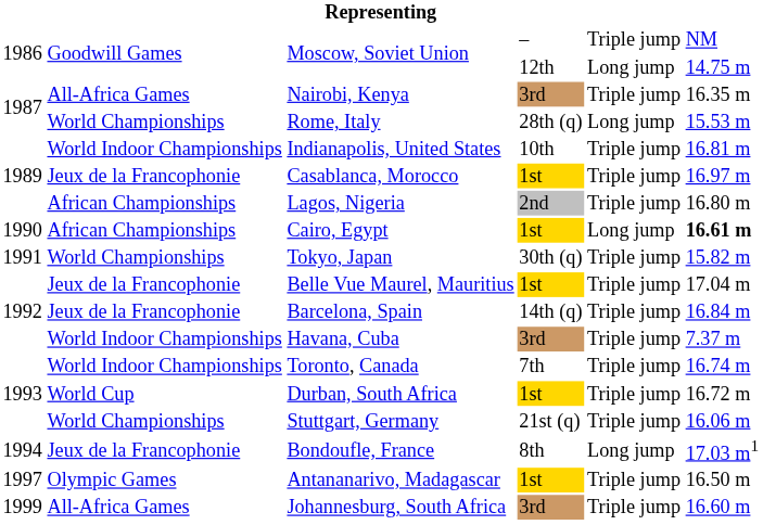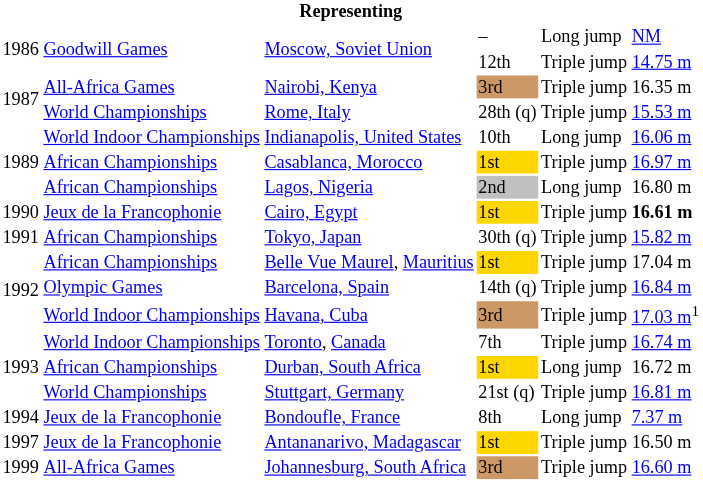 <table>
 <tr>
 <th colspan="6">Representing </th>
 </tr>
 <tr>
 <td rowspan=2>1986</td>
 <td rowspan=2><a href='#'>Goodwill Games</a></td>
 <td rowspan=2><a href='#'>Moscow, Soviet Union</a></td>
 <td>–</td>
-<td>Triple jump</td>
+<td>Long jump</td>
 <td><a href='#'>NM</a></td>
 </tr>
 <tr>
 <td>12th</td>
-<td>Long jump</td>
+<td>Triple jump</td>
 <td><a href='#'>14.75 m</a></td>
 </tr>
 <tr>
 <td rowspan=2>1987</td>
 <td><a href='#'>All-Africa Games</a></td>
 <td><a href='#'>Nairobi, Kenya</a></td>
 <td bgcolor="cc9966">3rd</td>
 <td>Triple jump</td>
 <td>16.35 m</td>
 </tr>
 <tr>
 <td><a href='#'>World Championships</a></td>
 <td><a href='#'>Rome, Italy</a></td>
 <td>28th (q)</td>
-<td>Long jump</td>
+<td>Triple jump</td>
 <td><a href='#'>15.53 m</a></td>
 </tr>
 <tr>
 <td rowspan=3>1989</td>
 <td><a href='#'>World Indoor Championships</a></td>
 <td><a href='#'>Indianapolis, United States</a></td>
 <td>10th</td>
-<td>Triple jump</td>
-<td><a href='#'>16.81 m</a></td>
+<td>Long jump</td>
+<td><a href='#'>16.06 m</a></td>
 </tr>
 <tr>
-<td><a href='#'>Jeux de la Francophonie</a></td>
+<td><a href='#'>African Championships</a></td>
 <td><a href='#'>Casablanca, Morocco</a></td>
 <td bgcolor="gold">1st</td>
 <td>Triple jump</td>
 <td><a href='#'>16.97 m</a></td>
 </tr>
 <tr>
 <td><a href='#'>African Championships</a></td>
 <td><a href='#'>Lagos, Nigeria</a></td>
 <td bgcolor="silver">2nd</td>
-<td>Triple jump</td>
+<td>Long jump</td>
 <td>16.80 m</td>
 </tr>
 <tr>
 <td>1990</td>
-<td><a href='#'>African Championships</a></td>
+<td><a href='#'>Jeux de la Francophonie</a></td>
 <td><a href='#'>Cairo, Egypt</a></td>
 <td bgcolor="gold">1st</td>
-<td>Long jump</td>
+<td>Triple jump</td>
 <td><strong>16.61 m</strong></td>
 </tr>
 <tr>
 <td>1991</td>
-<td><a href='#'>World Championships</a></td>
+<td><a href='#'>African Championships</a></td>
 <td><a href='#'>Tokyo, Japan</a></td>
 <td>30th (q)</td>
 <td>Triple jump</td>
 <td><a href='#'>15.82 m</a></td>
 </tr>
 <tr>
 <td rowspan=3>1992</td>
-<td><a href='#'>Jeux de la Francophonie</a></td>
+<td><a href='#'>African Championships</a></td>
 <td><a href='#'>Belle Vue Maurel</a>, <a href='#'>Mauritius</a></td>
 <td bgcolor="gold">1st</td>
 <td>Triple jump</td>
 <td>17.04 m</td>
 </tr>
 <tr>
-<td><a href='#'>Jeux de la Francophonie</a></td>
+<td><a href='#'>Olympic Games</a></td>
 <td><a href='#'>Barcelona, Spain</a></td>
 <td>14th (q)</td>
 <td>Triple jump</td>
 <td><a href='#'>16.84 m</a></td>
 </tr>
 <tr>
 <td><a href='#'>World Indoor Championships</a></td>
 <td><a href='#'>Havana, Cuba</a></td>
 <td bgcolor=cc9966>3rd</td>
 <td>Triple jump</td>
-<td><a href='#'>7.37 m</a></td>
+<td><a href='#'>17.03 m</a><sup>1</sup></td>
 </tr>
 <tr>
 <td rowspan=3>1993</td>
 <td><a href='#'>World Indoor Championships</a></td>
 <td><a href='#'>Toronto</a>, <a href='#'>Canada</a></td>
 <td>7th</td>
 <td>Triple jump</td>
 <td><a href='#'>16.74 m</a></td>
 </tr>
 <tr>
-<td><a href='#'>World Cup</a></td>
+<td><a href='#'>African Championships</a></td>
 <td><a href='#'>Durban, South Africa</a></td>
 <td bgcolor="gold">1st</td>
-<td>Triple jump</td>
+<td>Long jump</td>
 <td>16.72 m</td>
 </tr>
 <tr>
 <td><a href='#'>World Championships</a></td>
 <td><a href='#'>Stuttgart, Germany</a></td>
 <td>21st (q)</td>
 <td>Triple jump</td>
-<td><a href='#'>16.06 m</a></td>
+<td><a href='#'>16.81 m</a></td>
 </tr>
 <tr>
 <td>1994</td>
 <td><a href='#'>Jeux de la Francophonie</a></td>
 <td><a href='#'>Bondoufle, France</a></td>
 <td>8th</td>
 <td>Long jump</td>
-<td><a href='#'>17.03 m</a><sup>1</sup></td>
+<td><a href='#'>7.37 m</a></td>
 </tr>
 <tr>
 <td>1997</td>
-<td><a href='#'>Olympic Games</a></td>
+<td><a href='#'>Jeux de la Francophonie</a></td>
 <td><a href='#'>Antananarivo, Madagascar</a></td>
 <td bgcolor="gold">1st</td>
 <td>Triple jump</td>
 <td>16.50 m</td>
 </tr>
 <tr>
 <td>1999</td>
 <td><a href='#'>All-Africa Games</a></td>
 <td><a href='#'>Johannesburg, South Africa</a></td>
 <td bgcolor="cc9966">3rd</td>
 <td>Triple jump</td>
 <td><a href='#'>16.60 m</a></td>
 </tr>
 </table>
